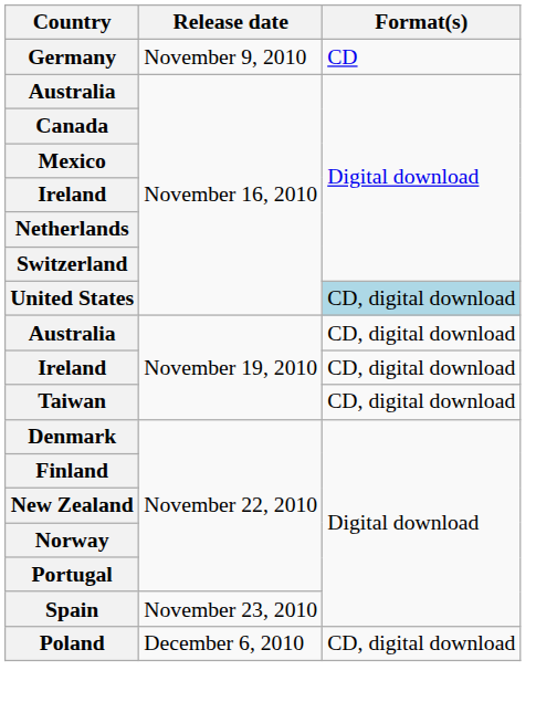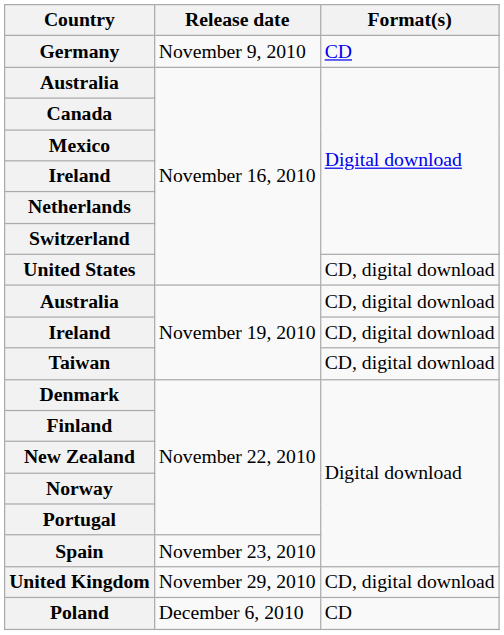 <table class="wikitable plainrowheaders">
 <tr>
 <th>Country</th>
 <th>Release date</th>
 <th>Format(s)</th>
 </tr>
 <tr>
 <th scope="row">Germany</th>
 <td>November 9, 2010</td>
 <td><a href='#'>CD</a></td>
 </tr>
 <tr>
 <th scope="row">Australia</th>
 <td rowspan="7">November 16, 2010</td>
 <td rowspan="6"><a href='#'>Digital download</a></td>
 </tr>
 <tr>
 <th scope="row">Canada</th>
 </tr>
 <tr>
 <th scope="row">Mexico</th>
 </tr>
 <tr>
 <th scope="row">Ireland</th>
 </tr>
 <tr>
 <th scope="row">Netherlands</th>
 </tr>
 <tr>
 <th scope="row">Switzerland</th>
 </tr>
 <tr>
 <th scope="row">United States</th>
-<td style="background: lightblue;">CD, digital download</td>
+<td>CD, digital download</td>
 </tr>
 <tr>
 <th scope="row">Australia</th>
 <td rowspan="3">November 19, 2010</td>
 <td>CD, digital download</td>
 </tr>
 <tr>
 <th scope="row">Ireland</th>
 <td>CD, digital download</td>
 </tr>
 <tr>
 <th scope="row">Taiwan</th>
 <td>CD, digital download</td>
 </tr>
 <tr>
 <th scope="row">Denmark</th>
 <td rowspan="5">November 22, 2010</td>
 <td rowspan="6">Digital download</td>
 </tr>
 <tr>
 <th scope="row">Finland</th>
 </tr>
 <tr>
 <th scope="row">New Zealand</th>
 </tr>
 <tr>
 <th scope="row">Norway</th>
 </tr>
 <tr>
 <th scope="row">Portugal</th>
 </tr>
 <tr>
 <th scope="row">Spain</th>
 <td>November 23, 2010</td>
 </tr>
 <tr>
+<th scope="row">United Kingdom</th>
+<td>November 29, 2010</td>
+<td>CD, digital download</td>
+</tr>
+<tr>
 <th scope="row">Poland</th>
 <td>December 6, 2010</td>
-<td>CD, digital download</td>
+<td>CD</td>
 </tr>
 </table>
